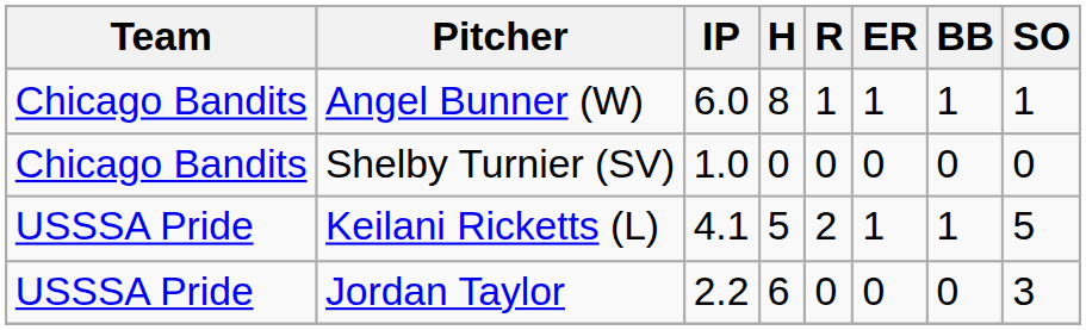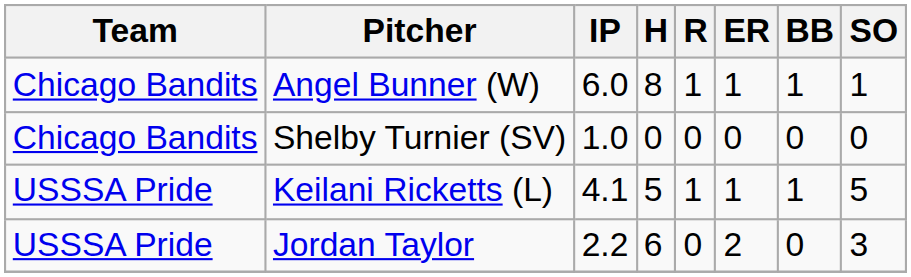 <table class="wikitable">
 <tr>
 <th>Team</th>
 <th>Pitcher</th>
 <th>IP</th>
 <th>H</th>
 <th>R</th>
 <th>ER</th>
 <th>BB</th>
 <th>SO</th>
 </tr>
 <tr>
 <td><a href='#'>Chicago Bandits</a></td>
 <td><a href='#'>Angel Bunner</a> (W)</td>
 <td>6.0</td>
 <td>8</td>
 <td>1</td>
 <td>1</td>
 <td>1</td>
 <td>1</td>
 </tr>
 <tr>
 <td><a href='#'>Chicago Bandits</a></td>
 <td>Shelby Turnier (SV)</td>
 <td>1.0</td>
 <td>0</td>
 <td>0</td>
 <td>0</td>
 <td>0</td>
 <td>0</td>
 </tr>
 <tr>
 <td><a href='#'>USSSA Pride</a></td>
 <td><a href='#'>Keilani Ricketts</a> (L)</td>
 <td>4.1</td>
 <td>5</td>
-<td>2</td>
+<td>1</td>
 <td>1</td>
 <td>1</td>
 <td>5</td>
 </tr>
 <tr>
 <td><a href='#'>USSSA Pride</a></td>
 <td><a href='#'>Jordan Taylor</a></td>
 <td>2.2</td>
 <td>6</td>
 <td>0</td>
-<td>0</td>
+<td>2</td>
 <td>0</td>
 <td>3</td>
 </tr>
 <tr>
 </tr>
 </table>
